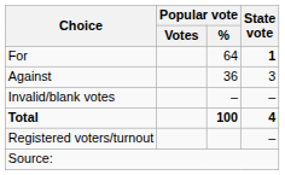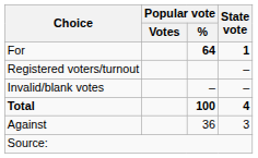 <table class=wikitable style=text-align:right>
 <tr>
 <th rowspan=2>Choice</th>
 <th colspan=2>Popular vote</th>
 <th rowspan=2>State<br>vote</th>
 </tr>
 <tr>
 <th>Votes</th>
 <th>%</th>
 </tr>
 <tr>
 <td align=left>For</td>
 <td></td>
-<td>64</td>
+<td><strong>64</strong></td>
 <td><strong>1</strong></td>
 </tr>
 <tr>
-<td align=left>Against</td>
+<td align=left>Registered voters/turnout</td>
 <td></td>
-<td>36</td>
-<td>3</td>
+<td></td>
+<td>–</td>
 </tr>
 <tr>
 <td align=left>Invalid/blank votes</td>
 <td></td>
 <td>–</td>
 <td>–</td>
 </tr>
 <tr>
 <td align=left><strong>Total</strong></td>
 <td></td>
 <td><strong>100</strong></td>
 <td><strong>4</strong></td>
 </tr>
 <tr>
-<td align=left>Registered voters/turnout</td>
+<td align=left>Against</td>
 <td></td>
-<td></td>
-<td>–</td>
+<td>36</td>
+<td>3</td>
 </tr>
 <tr>
 <td colspan=4 align=left>Source: </td>
 </tr>
 </table>
